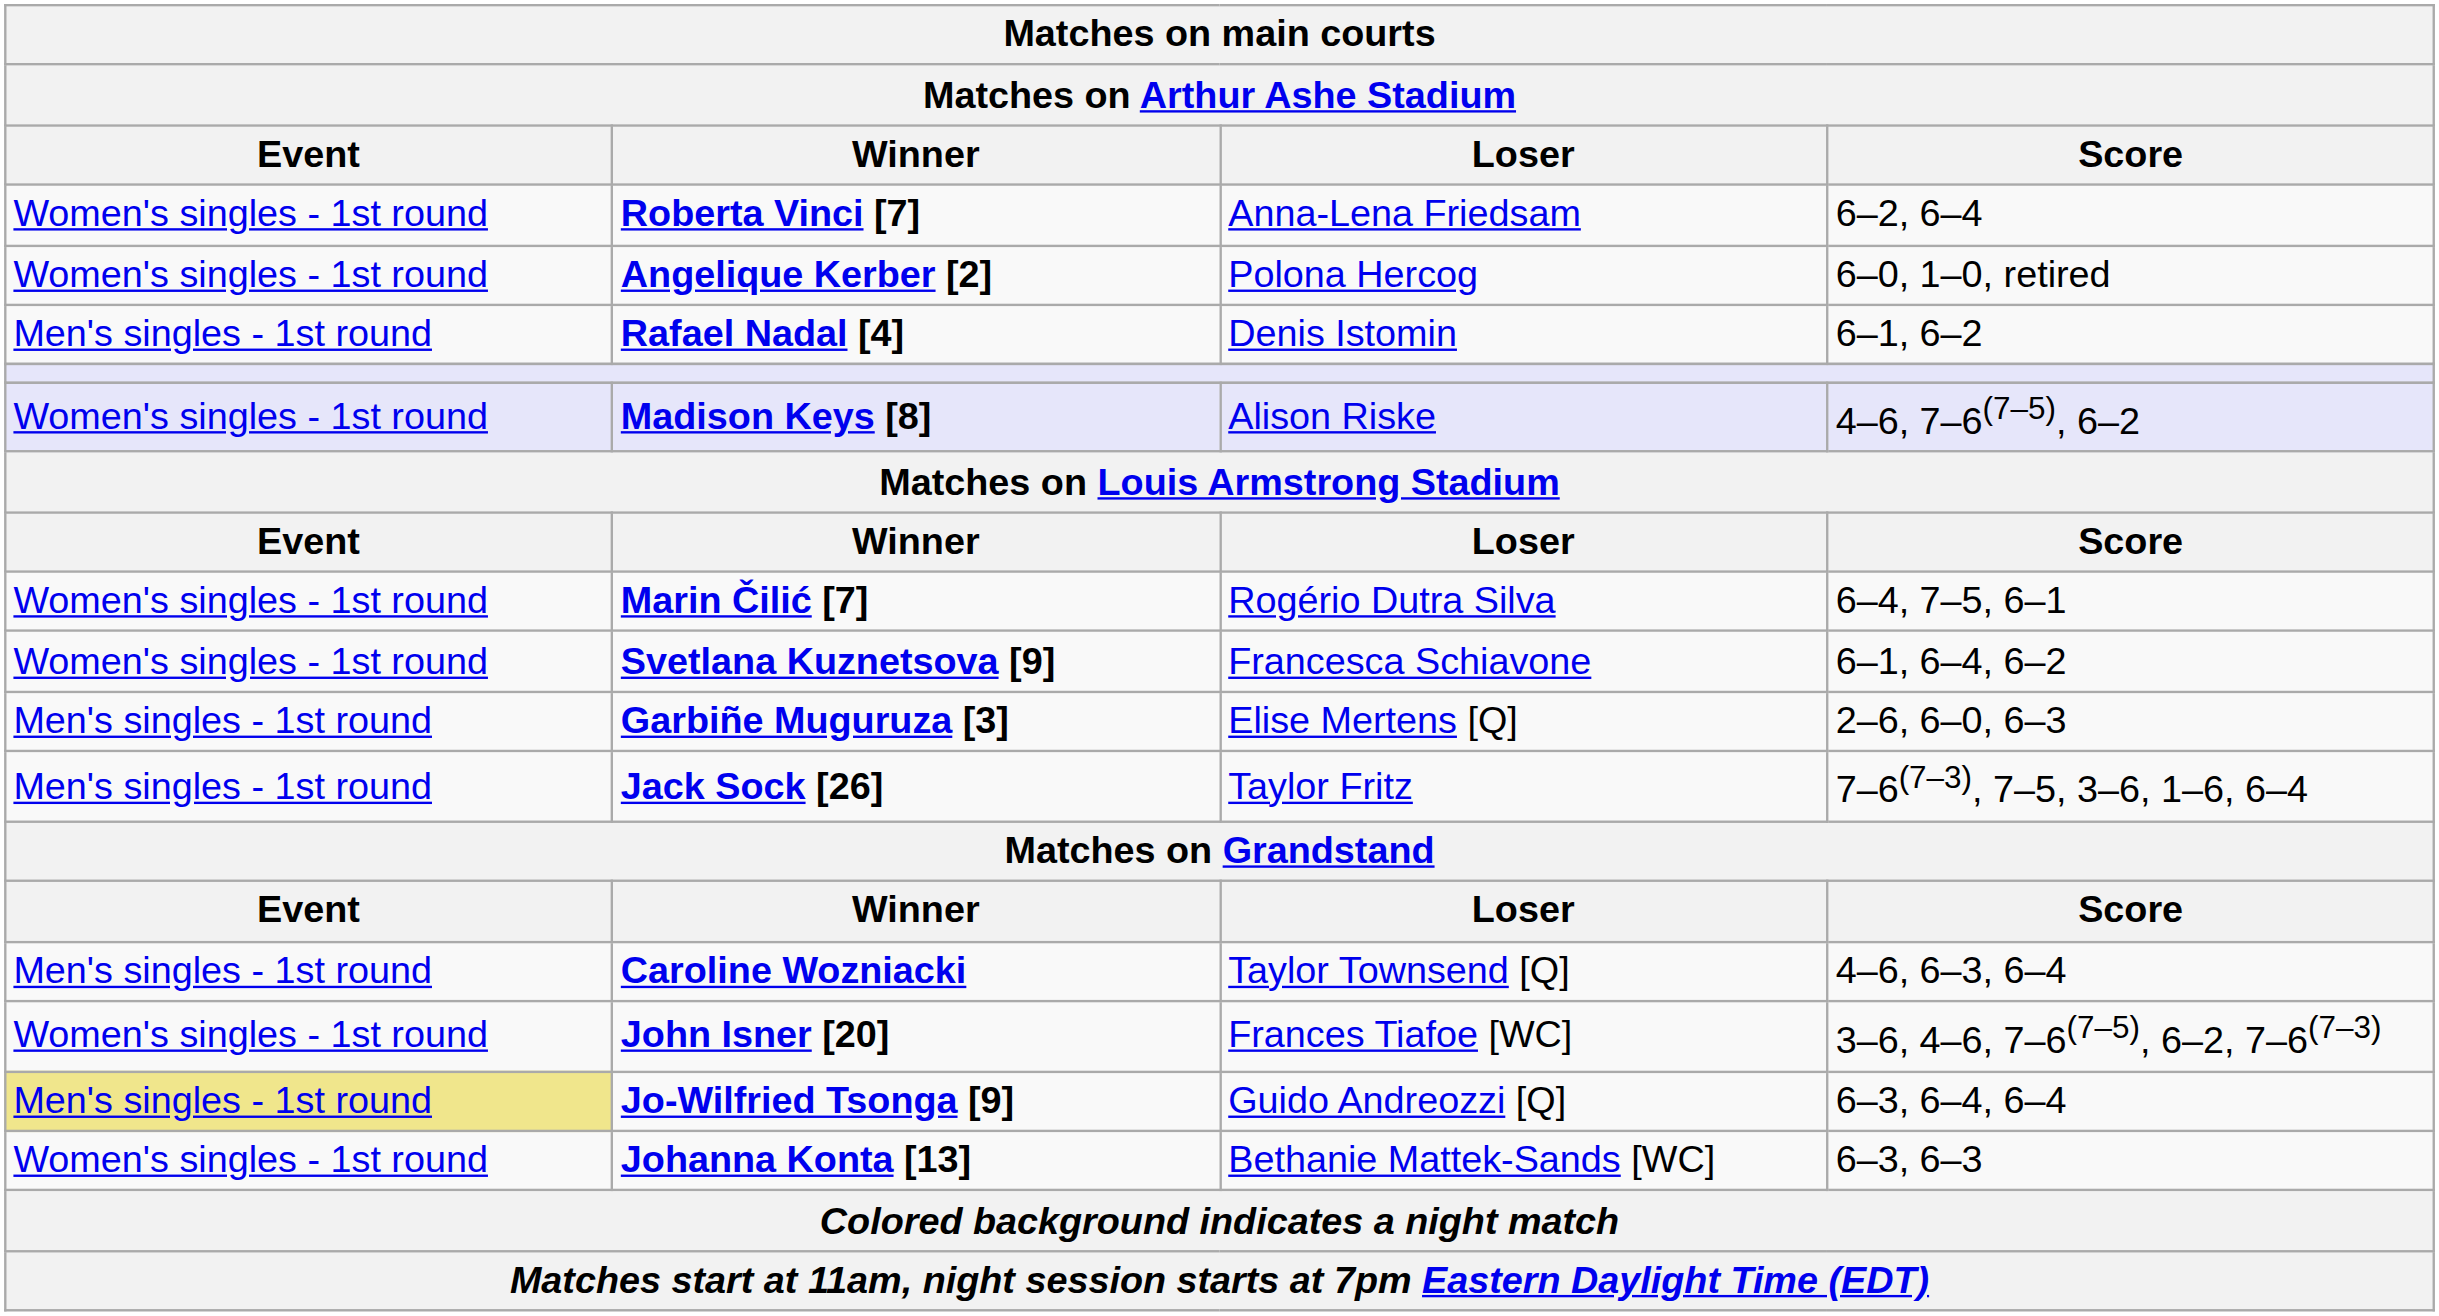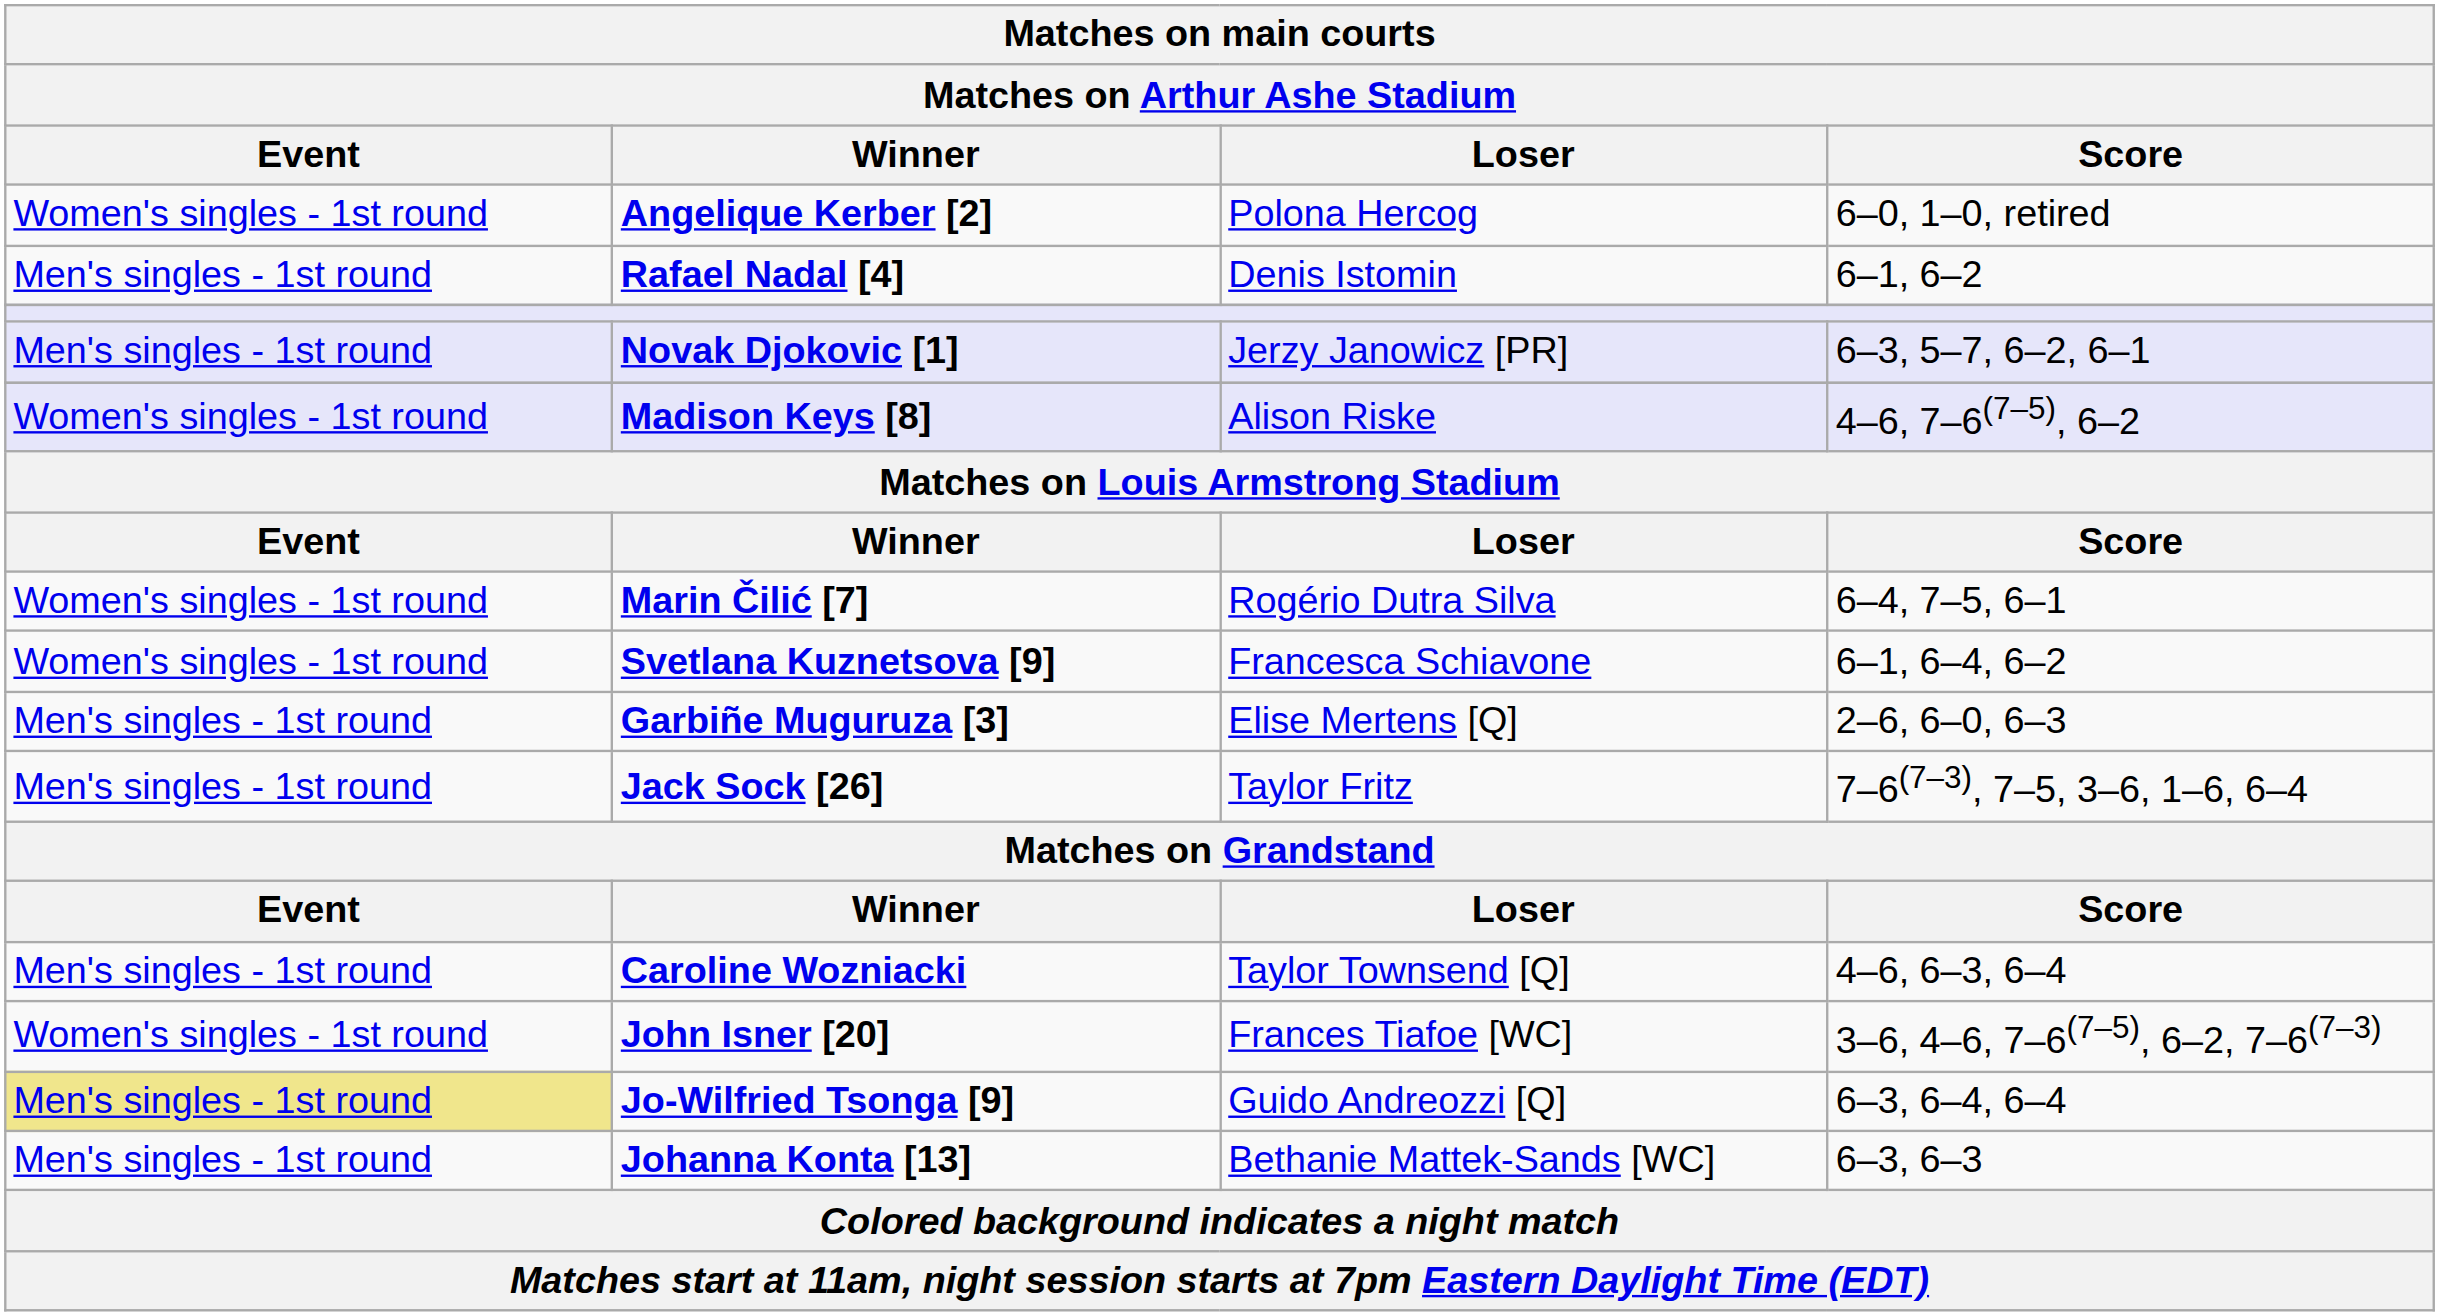 <table class="wikitable" style="margin:auto;">
 <tr>
 <th colspan="4" style="white-space:nowrap;">Matches on main courts</th>
 </tr>
 <tr>
 <th colspan="4"><strong>Matches on <a href='#'>Arthur Ashe Stadium</a></strong></th>
 </tr>
 <tr>
 <th width=250>Event</th>
 <th width=250>Winner</th>
 <th width=250>Loser</th>
 <th width=250>Score</th>
-</tr>
-<tr>
-<td><a href='#'>Women's singles - 1st round</a></td>
-<td><strong> <a href='#'>Roberta Vinci</a> [7]</strong></td>
-<td> <a href='#'>Anna-Lena Friedsam</a></td>
-<td>6–2, 6–4</td>
 </tr>
 <tr>
 <td><a href='#'>Women's singles - 1st round</a></td>
 <td><strong> <a href='#'>Angelique Kerber</a> [2]</strong></td>
 <td> <a href='#'>Polona Hercog</a></td>
 <td>6–0, 1–0, retired</td>
 </tr>
 <tr>
 <td><a href='#'>Men's singles - 1st round</a></td>
 <td><strong> <a href='#'>Rafael Nadal</a> [4]</strong></td>
 <td> <a href='#'>Denis Istomin</a></td>
 <td>6–1, 6–2</td>
 </tr>
 <tr>
 </tr>
 <tr bgcolor=lavender>
 <td colspan=4></td>
+</tr>
+<tr bgcolor=lavender>
+<td><a href='#'>Men's singles - 1st round</a></td>
+<td><strong> <a href='#'>Novak Djokovic</a> [1]</strong></td>
+<td> <a href='#'>Jerzy Janowicz</a> [PR]</td>
+<td>6–3, 5–7, 6–2, 6–1</td>
 </tr>
 <tr>
 </tr>
 <tr bgcolor=lavender>
 <td><a href='#'>Women's singles - 1st round</a></td>
 <td><strong> <a href='#'>Madison Keys</a> [8]</strong></td>
 <td> <a href='#'>Alison Riske</a></td>
 <td>4–6, 7–6<sup>(7–5)</sup>, 6–2</td>
 </tr>
 <tr>
 <th colspan="4"><strong>Matches on <a href='#'>Louis Armstrong Stadium</a></strong></th>
 </tr>
 <tr>
 <th width=250>Event</th>
 <th width=250>Winner</th>
 <th width=250>Loser</th>
 <th width=250>Score</th>
 </tr>
 <tr>
 <td><a href='#'>Women's singles - 1st round</a></td>
 <td><strong> <a href='#'>Marin Čilić</a> [7]</strong></td>
 <td> <a href='#'>Rogério Dutra Silva</a></td>
 <td>6–4, 7–5, 6–1</td>
 </tr>
 <tr>
 <td><a href='#'>Women's singles - 1st round</a></td>
 <td><strong> <a href='#'>Svetlana Kuznetsova</a> [9]</strong></td>
 <td> <a href='#'>Francesca Schiavone</a></td>
 <td>6–1, 6–4, 6–2</td>
 </tr>
 <tr>
 <td><a href='#'>Men's singles - 1st round</a></td>
 <td><strong> <a href='#'>Garbiñe Muguruza</a> [3]</strong></td>
 <td> <a href='#'>Elise Mertens</a> [Q]</td>
 <td>2–6, 6–0, 6–3</td>
 </tr>
 <tr>
 <td><a href='#'>Men's singles - 1st round</a></td>
 <td><strong> <a href='#'>Jack Sock</a> [26]</strong></td>
 <td> <a href='#'>Taylor Fritz</a></td>
 <td>7–6<sup>(7–3)</sup>, 7–5, 3–6, 1–6, 6–4</td>
 </tr>
 <tr>
 <th colspan="4"><strong>Matches on <a href='#'>Grandstand</a></strong></th>
 </tr>
 <tr>
 <th width=250>Event</th>
 <th width=250>Winner</th>
 <th width=250>Loser</th>
 <th width=250>Score</th>
 </tr>
 <tr>
 <td><a href='#'>Men's singles - 1st round</a></td>
 <td><strong> <a href='#'>Caroline Wozniacki</a></strong></td>
 <td> <a href='#'>Taylor Townsend</a> [Q]</td>
 <td>4–6, 6–3, 6–4</td>
 </tr>
 <tr>
 <td><a href='#'>Women's singles - 1st round</a></td>
 <td><strong> <a href='#'>John Isner</a> [20]</strong></td>
 <td> <a href='#'>Frances Tiafoe</a> [WC]</td>
 <td>3–6, 4–6, 7–6<sup>(7–5)</sup>, 6–2, 7–6<sup>(7–3)</sup></td>
 </tr>
 <tr>
 <td style="background: khaki;"><a href='#'>Men's singles - 1st round</a></td>
 <td><strong> <a href='#'>Jo-Wilfried Tsonga</a> [9]</strong></td>
 <td> <a href='#'>Guido Andreozzi</a> [Q]</td>
 <td>6–3, 6–4, 6–4</td>
 </tr>
 <tr>
-<td><a href='#'>Women's singles - 1st round</a></td>
+<td><a href='#'>Men's singles - 1st round</a></td>
 <td><strong> <a href='#'>Johanna Konta</a> [13]</strong></td>
 <td> <a href='#'>Bethanie Mattek-Sands</a> [WC]</td>
 <td>6–3, 6–3</td>
 </tr>
 <tr>
 <th colspan=4><em>Colored background indicates a night match</em></th>
 </tr>
 <tr>
 <th colspan=4><em>Matches start at 11am, night session starts at 7pm <a href='#'>Eastern Daylight Time (EDT)</a></em></th>
 </tr>
 </table>
